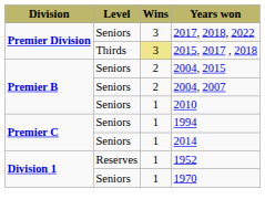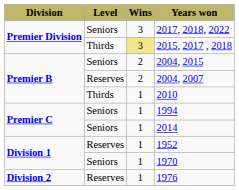 <table class="wikitable">
 <tr style="background:#bdb76b;">
 <th style="background:#bdb76b;" align="center">Division</th>
 <th style="background:#bdb76b;" align="center">Level</th>
 <th style="background:#bdb76b;" align="center">Wins</th>
 <th style="background:#bdb76b;" align="center">Years won</th>
 </tr>
 <tr>
 <td rowspan="2"><strong><a href='#'>Premier Division</a></strong> <br> </td>
 <td>Seniors</td>
 <td align="center">3</td>
 <td><a href='#'>2017</a>, <a href='#'>2018</a>, <a href='#'>2022</a></td>
 </tr>
 <tr>
 <td>Thirds</td>
 <td align="center" style="background: khaki;">3</td>
 <td><a href='#'>2015</a>, <a href='#'>2017</a> , <a href='#'>2018</a> </td>
 </tr>
 <tr>
 <td rowspan="3"><strong><a href='#'>Premier B</a></strong> <br> </td>
 <td>Seniors</td>
 <td align="center">2</td>
 <td><a href='#'>2004</a>, <a href='#'>2015</a></td>
 </tr>
 <tr>
-<td>Seniors</td>
+<td>Reserves</td>
 <td align="center">2</td>
 <td><a href='#'>2004</a>, <a href='#'>2007</a></td>
 </tr>
 <tr>
-<td>Seniors</td>
+<td>Thirds</td>
 <td align="center">1</td>
 <td><a href='#'>2010</a></td>
 </tr>
 <tr>
 <td rowspan="2"><strong><a href='#'>Premier C</a></strong> <br> </td>
 <td>Seniors</td>
 <td align="center">1</td>
 <td><a href='#'>1994</a></td>
 </tr>
 <tr>
 <td>Seniors</td>
 <td align="center">1</td>
 <td><a href='#'>2014</a></td>
 </tr>
 <tr>
 <td rowspan="2"><strong><a href='#'>Division 1</a></strong> <br> </td>
 <td>Reserves</td>
 <td align="center">1</td>
 <td><a href='#'>1952</a></td>
 </tr>
 <tr>
 <td>Seniors</td>
 <td align="center">1</td>
 <td><a href='#'>1970</a></td>
 </tr>
+<tr>
+<td><strong><a href='#'>Division 2</a></strong> <br> </td>
+<td>Reserves</td>
+<td align="center">1</td>
+<td><a href='#'>1976</a></td>
+</tr>
 </table>
